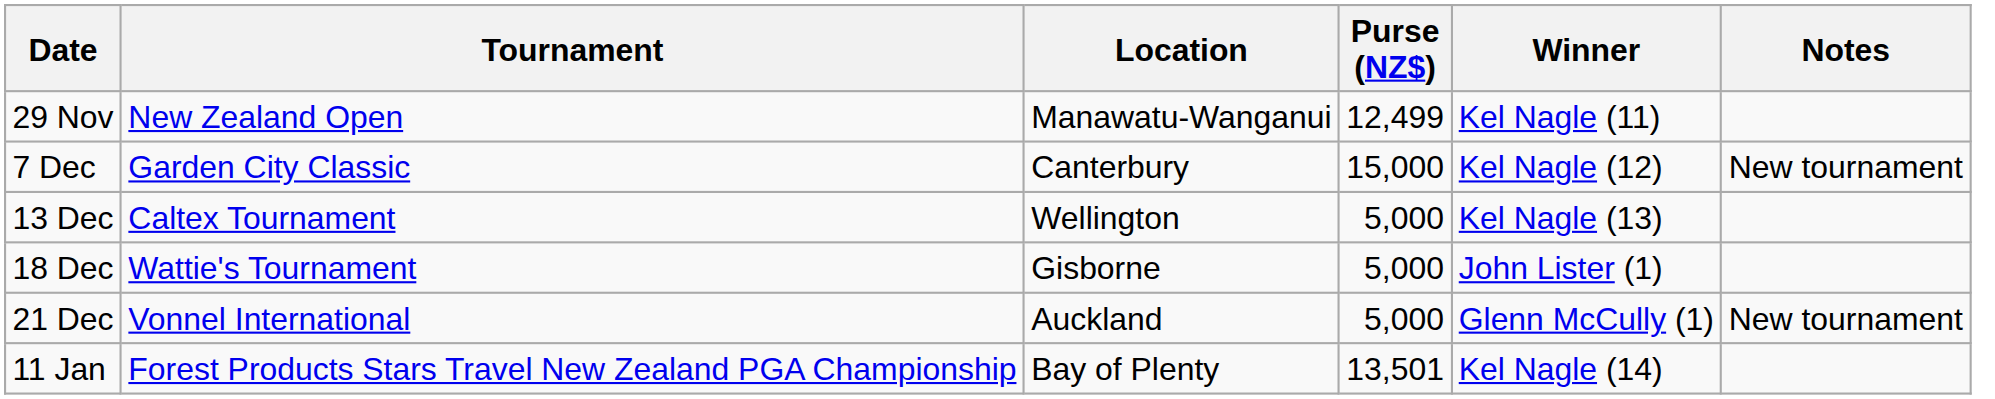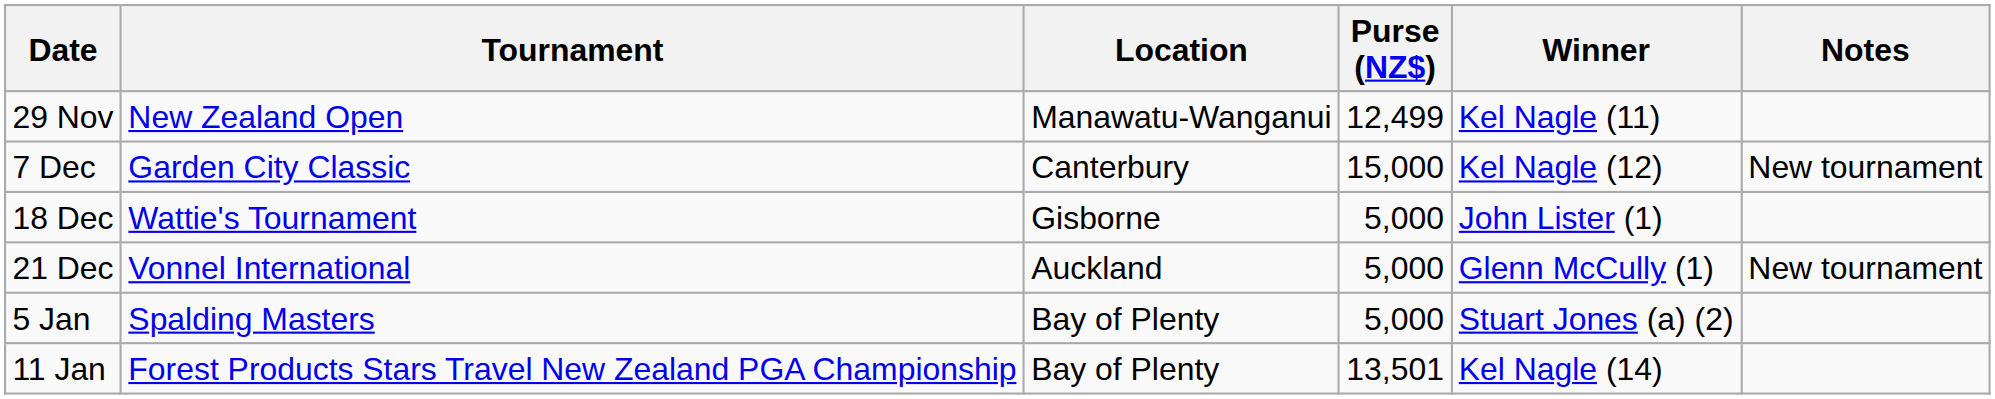 <table class="wikitable" style="font-size:95%">
 <tr>
 <th>Date</th>
 <th>Tournament</th>
 <th>Location</th>
 <th>Purse<br>(<a href='#'>NZ$</a>)</th>
 <th>Winner</th>
 <th>Notes</th>
 </tr>
 <tr>
 <td>29 Nov</td>
 <td><a href='#'>New Zealand Open</a></td>
 <td>Manawatu-Wanganui</td>
 <td align=right>12,499</td>
 <td> <a href='#'>Kel Nagle</a> (11)</td>
 <td></td>
 </tr>
 <tr>
 <td>7 Dec</td>
 <td><a href='#'>Garden City Classic</a></td>
 <td>Canterbury</td>
 <td align=right>15,000</td>
 <td> <a href='#'>Kel Nagle</a> (12)</td>
 <td>New tournament</td>
 </tr>
 <tr>
-<td>13 Dec</td>
-<td><a href='#'>Caltex Tournament</a></td>
-<td>Wellington</td>
-<td align=right>5,000</td>
-<td> <a href='#'>Kel Nagle</a> (13)</td>
-<td></td>
-</tr>
-<tr>
 <td>18 Dec</td>
 <td><a href='#'>Wattie's Tournament</a></td>
 <td>Gisborne</td>
 <td align=right>5,000</td>
 <td> <a href='#'>John Lister</a> (1)</td>
 <td></td>
 </tr>
 <tr>
 <td>21 Dec</td>
 <td><a href='#'>Vonnel International</a></td>
 <td>Auckland</td>
 <td align=right>5,000</td>
 <td> <a href='#'>Glenn McCully</a> (1)</td>
 <td>New tournament</td>
 </tr>
 <tr>
+<td>5 Jan</td>
+<td><a href='#'>Spalding Masters</a></td>
+<td>Bay of Plenty</td>
+<td align=right>5,000</td>
+<td> <a href='#'>Stuart Jones</a> (a) (2)</td>
+<td></td>
+</tr>
+<tr>
 <td>11 Jan</td>
 <td><a href='#'>Forest Products Stars Travel New Zealand PGA Championship</a></td>
 <td>Bay of Plenty</td>
 <td align=right>13,501</td>
 <td> <a href='#'>Kel Nagle</a> (14)</td>
 <td></td>
 </tr>
 </table>
